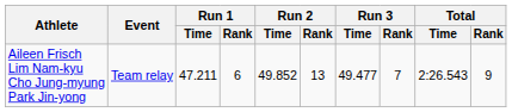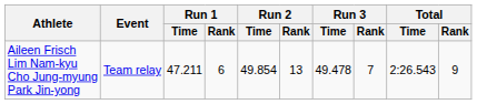 <table class="wikitable" style="font-size:90%">
 <tr>
 <th rowspan="2">Athlete</th>
 <th rowspan="2">Event</th>
 <th colspan=2>Run 1</th>
 <th colspan=2>Run 2</th>
 <th colspan=2>Run 3</th>
 <th colspan=2>Total</th>
 </tr>
 <tr style="font-size:95%">
 <th>Time</th>
 <th>Rank</th>
 <th>Time</th>
 <th>Rank</th>
 <th>Time</th>
 <th>Rank</th>
 <th>Time</th>
 <th>Rank</th>
 </tr>
 <tr align=center>
 <td align=left><a href='#'>Aileen Frisch</a><br><a href='#'>Lim Nam-kyu</a><br><a href='#'>Cho Jung-myung</a><br><a href='#'>Park Jin-yong</a></td>
 <td align=left><a href='#'>Team relay</a></td>
 <td>47.211</td>
 <td>6</td>
-<td>49.852</td>
+<td>49.854</td>
 <td>13</td>
-<td>49.477</td>
+<td>49.478</td>
 <td>7</td>
 <td>2:26.543</td>
 <td>9</td>
 </tr>
 </table>
